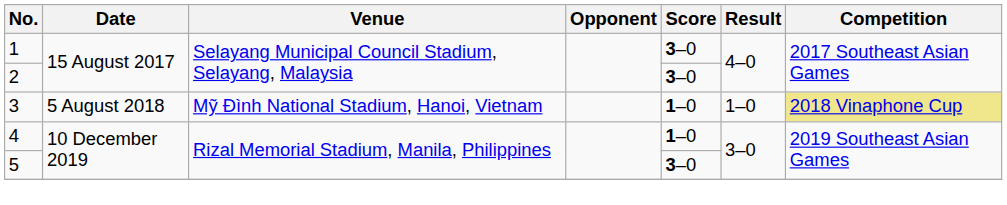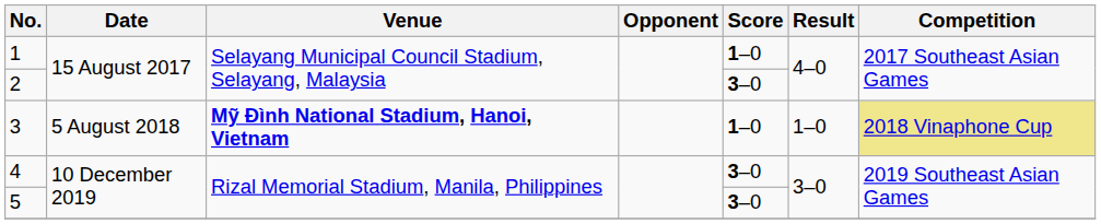 <table class="wikitable collapsible collapsed">
 <tr>
 <th>No.</th>
 <th>Date</th>
 <th>Venue</th>
 <th>Opponent</th>
 <th>Score</th>
 <th>Result</th>
 <th>Competition</th>
 </tr>
 <tr>
 <td>1</td>
 <td rowspan="2">15 August 2017</td>
 <td rowspan="2"><a href='#'>Selayang Municipal Council Stadium</a>, <a href='#'>Selayang</a>, <a href='#'>Malaysia</a></td>
 <td rowspan="2"></td>
-<td><strong>3</strong>–0</td>
+<td><strong>1</strong>–0</td>
 <td rowspan="2">4–0</td>
 <td rowspan="2"><a href='#'>2017 Southeast Asian Games</a></td>
 </tr>
 <tr>
 <td>2</td>
 <td><strong>3</strong>–0</td>
 </tr>
 <tr>
 <td>3</td>
 <td>5 August 2018</td>
-<td><a href='#'>Mỹ Đình National Stadium</a>, <a href='#'>Hanoi</a>, <a href='#'>Vietnam</a></td>
+<td><strong><a href='#'>Mỹ Đình National Stadium</a>, <a href='#'>Hanoi</a>, <a href='#'>Vietnam</a></strong></td>
 <td></td>
 <td><strong>1</strong>–0</td>
 <td>1–0</td>
 <td style="background: khaki;"><a href='#'>2018 Vinaphone Cup</a></td>
 </tr>
 <tr>
 <td>4</td>
 <td rowspan="2">10 December 2019</td>
 <td rowspan="2"><a href='#'>Rizal Memorial Stadium</a>, <a href='#'>Manila</a>, <a href='#'>Philippines</a></td>
 <td rowspan="2"></td>
-<td><strong>1</strong>–0</td>
+<td><strong>3</strong>–0</td>
 <td rowspan="2">3–0</td>
 <td rowspan="2"><a href='#'>2019 Southeast Asian Games</a></td>
 </tr>
 <tr>
 <td>5</td>
 <td><strong>3</strong>–0</td>
 </tr>
 <tr>
 </tr>
 </table>
